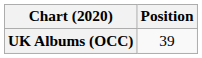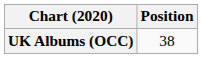 <table class="wikitable plainrowheaders" style="text-align:center">
 <tr>
 <th>Chart (2020)</th>
 <th>Position</th>
 </tr>
 <tr>
 <th scope="row">UK Albums (OCC)</th>
-<td>39</td>
+<td>38</td>
 </tr>
 </table>
